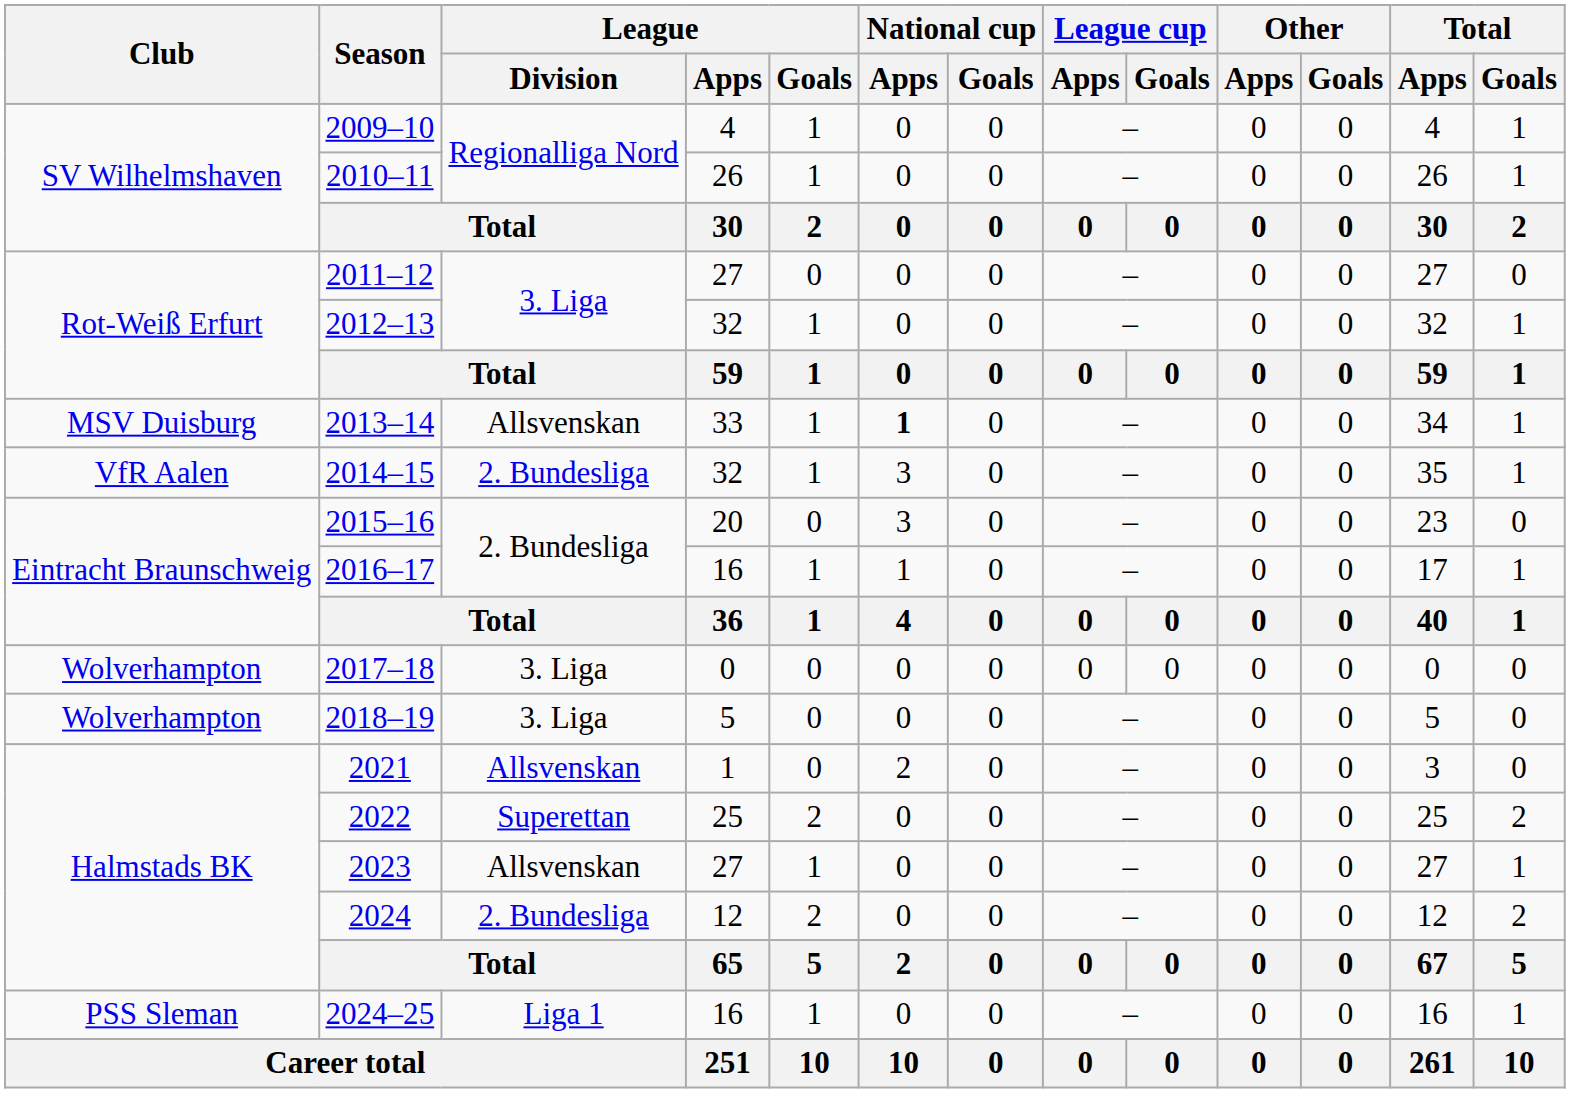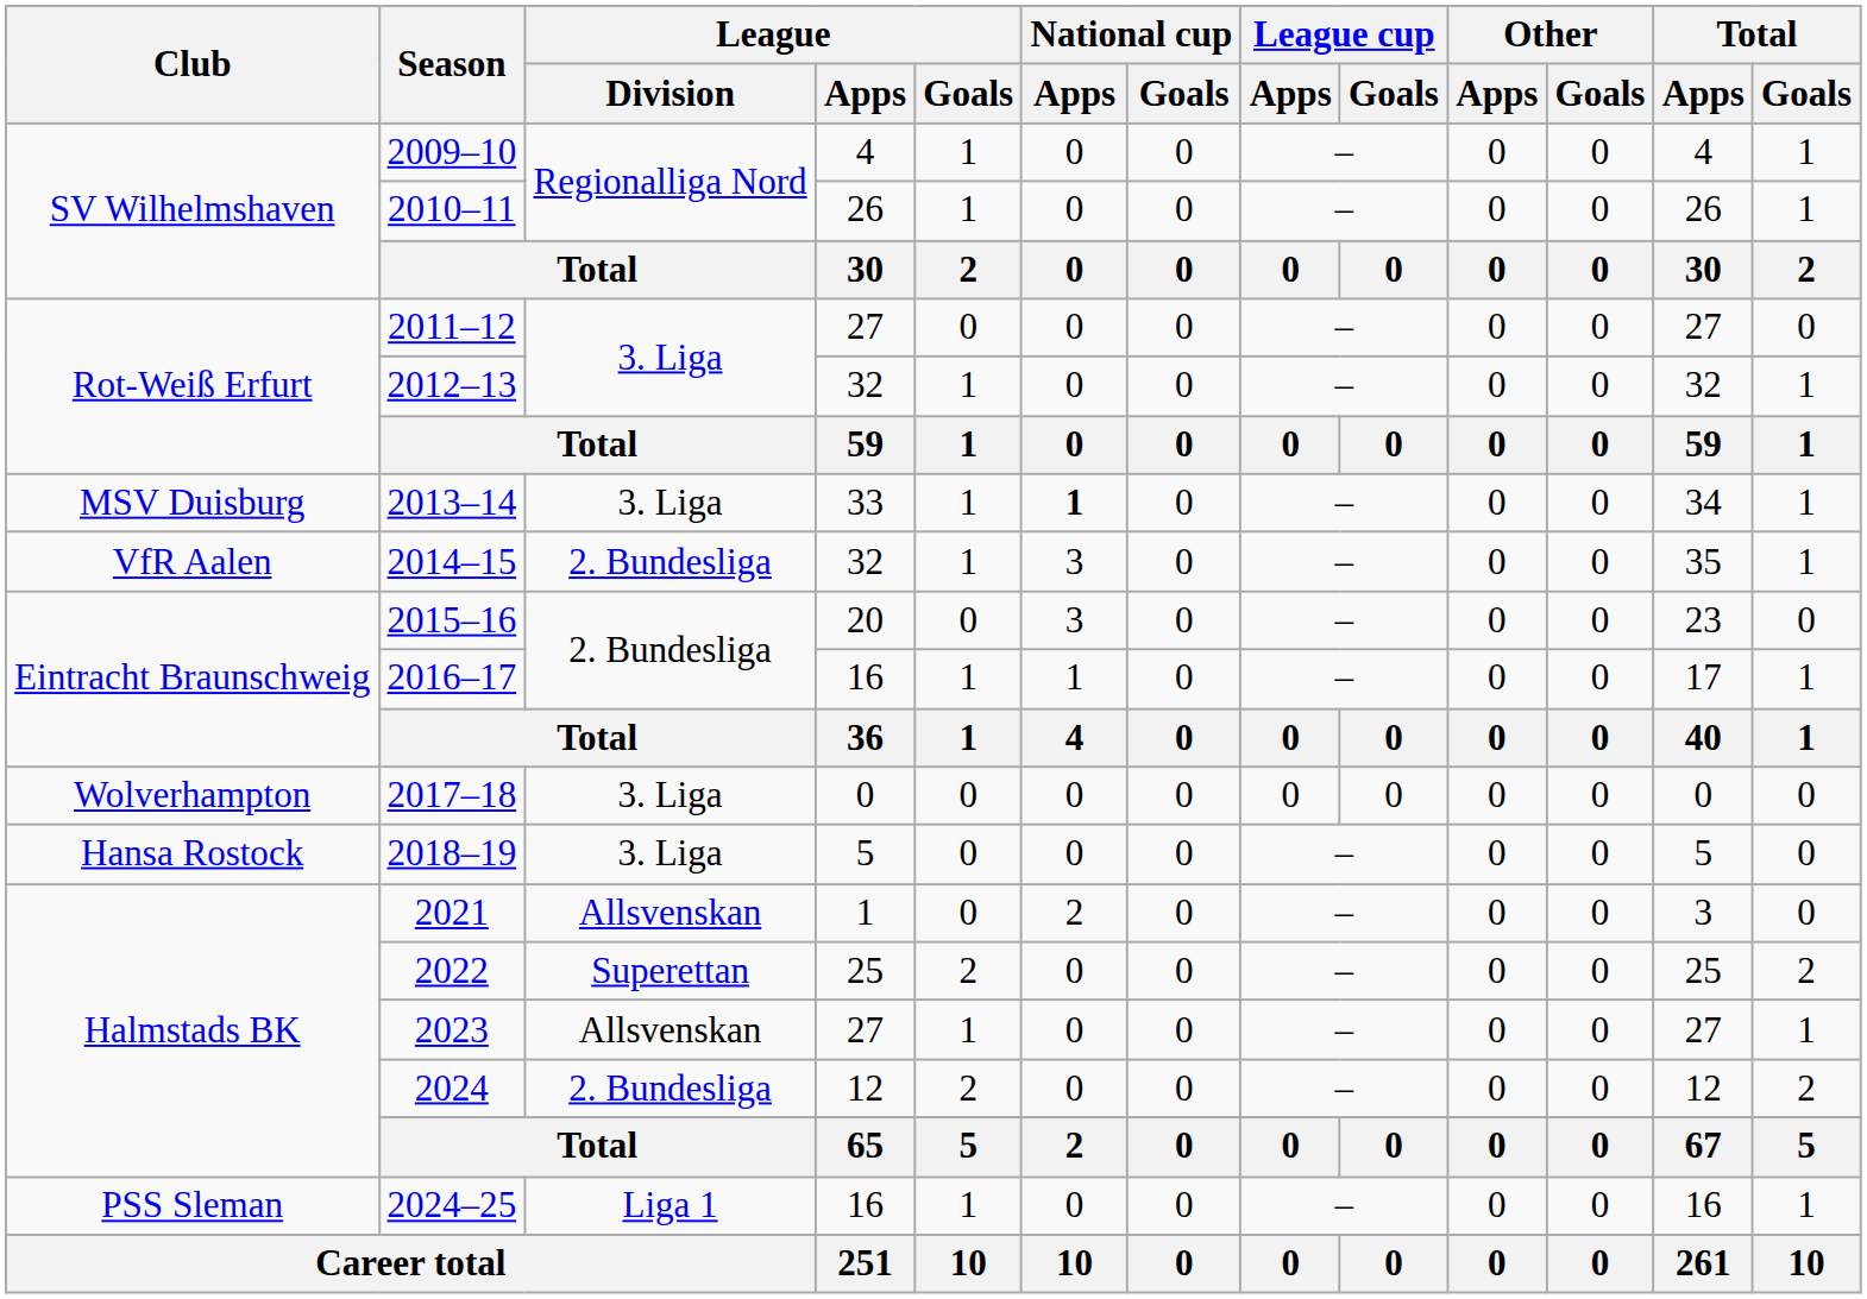 <table class="wikitable" style="text-align: center">
 <tr>
 <th rowspan="2">Club</th>
 <th rowspan="2">Season</th>
 <th colspan="3">League</th>
 <th colspan="2">National cup</th>
 <th colspan="2"><a href='#'>League cup</a></th>
 <th colspan="2">Other</th>
 <th colspan="2">Total</th>
 </tr>
 <tr>
 <th>Division</th>
 <th>Apps</th>
 <th>Goals</th>
 <th>Apps</th>
 <th>Goals</th>
 <th>Apps</th>
 <th>Goals</th>
 <th>Apps</th>
 <th>Goals</th>
 <th>Apps</th>
 <th>Goals</th>
 </tr>
 <tr>
 <td rowspan="3"><a href='#'>SV Wilhelmshaven</a></td>
 <td><a href='#'>2009–10</a></td>
 <td rowspan="2"><a href='#'>Regionalliga Nord</a></td>
 <td>4</td>
 <td>1</td>
 <td>0</td>
 <td>0</td>
 <td colspan="2">–</td>
 <td>0</td>
 <td>0</td>
 <td>4</td>
 <td>1</td>
 </tr>
 <tr>
 <td><a href='#'>2010–11</a></td>
 <td>26</td>
 <td>1</td>
 <td>0</td>
 <td>0</td>
 <td colspan="2">–</td>
 <td>0</td>
 <td>0</td>
 <td>26</td>
 <td>1</td>
 </tr>
 <tr>
 <th colspan="2">Total</th>
 <th>30</th>
 <th>2</th>
 <th>0</th>
 <th>0</th>
 <th>0</th>
 <th>0</th>
 <th>0</th>
 <th>0</th>
 <th>30</th>
 <th>2</th>
 </tr>
 <tr>
 <td rowspan="3"><a href='#'>Rot-Weiß Erfurt</a></td>
 <td><a href='#'>2011–12</a></td>
 <td rowspan="2"><a href='#'>3. Liga</a></td>
 <td>27</td>
 <td>0</td>
 <td>0</td>
 <td>0</td>
 <td colspan="2">–</td>
 <td>0</td>
 <td>0</td>
 <td>27</td>
 <td>0</td>
 </tr>
 <tr>
 <td><a href='#'>2012–13</a></td>
 <td>32</td>
 <td>1</td>
 <td>0</td>
 <td>0</td>
 <td colspan="2">–</td>
 <td>0</td>
 <td>0</td>
 <td>32</td>
 <td>1</td>
 </tr>
 <tr>
 <th colspan="2">Total</th>
 <th>59</th>
 <th>1</th>
 <th>0</th>
 <th>0</th>
 <th>0</th>
 <th>0</th>
 <th>0</th>
 <th>0</th>
 <th>59</th>
 <th>1</th>
 </tr>
 <tr>
 <td><a href='#'>MSV Duisburg</a></td>
 <td><a href='#'>2013–14</a></td>
-<td>Allsvenskan</td>
+<td>3. Liga</td>
 <td>33</td>
 <td>1</td>
 <td><strong>1</strong></td>
 <td>0</td>
 <td colspan="2">–</td>
 <td>0</td>
 <td>0</td>
 <td>34</td>
 <td>1</td>
 </tr>
 <tr>
 <td><a href='#'>VfR Aalen</a></td>
 <td><a href='#'>2014–15</a></td>
 <td><a href='#'>2. Bundesliga</a></td>
 <td>32</td>
 <td>1</td>
 <td>3</td>
 <td>0</td>
 <td colspan="2">–</td>
 <td>0</td>
 <td>0</td>
 <td>35</td>
 <td>1</td>
 </tr>
 <tr>
 <td rowspan="3"><a href='#'>Eintracht Braunschweig</a></td>
 <td><a href='#'>2015–16</a></td>
 <td rowspan="2">2. Bundesliga</td>
 <td>20</td>
 <td>0</td>
 <td>3</td>
 <td>0</td>
 <td colspan="2">–</td>
 <td>0</td>
 <td>0</td>
 <td>23</td>
 <td>0</td>
 </tr>
 <tr>
 <td><a href='#'>2016–17</a></td>
 <td>16</td>
 <td>1</td>
 <td>1</td>
 <td>0</td>
 <td colspan="2">–</td>
 <td>0</td>
 <td>0</td>
 <td>17</td>
 <td>1</td>
 </tr>
 <tr>
 <th colspan="2">Total</th>
 <th>36</th>
 <th>1</th>
 <th>4</th>
 <th>0</th>
 <th>0</th>
 <th>0</th>
 <th>0</th>
 <th>0</th>
 <th>40</th>
 <th>1</th>
 </tr>
 <tr>
 <td><a href='#'>Wolverhampton</a></td>
 <td><a href='#'>2017–18</a></td>
 <td>3. Liga</td>
 <td>0</td>
 <td>0</td>
 <td>0</td>
 <td>0</td>
 <td>0</td>
 <td>0</td>
 <td>0</td>
 <td>0</td>
 <td>0</td>
 <td>0</td>
 </tr>
 <tr>
-<td><a href='#'>Wolverhampton</a></td>
+<td><a href='#'>Hansa Rostock</a></td>
 <td><a href='#'>2018–19</a></td>
 <td>3. Liga</td>
 <td>5</td>
 <td>0</td>
 <td>0</td>
 <td>0</td>
 <td colspan="2">–</td>
 <td>0</td>
 <td>0</td>
 <td>5</td>
 <td>0</td>
 </tr>
 <tr>
 <td rowspan="5"><a href='#'>Halmstads BK</a></td>
 <td><a href='#'>2021</a></td>
 <td><a href='#'>Allsvenskan</a></td>
 <td>1</td>
 <td>0</td>
 <td>2</td>
 <td>0</td>
 <td colspan="2">–</td>
 <td>0</td>
 <td>0</td>
 <td>3</td>
 <td>0</td>
 </tr>
 <tr>
 <td><a href='#'>2022</a></td>
 <td><a href='#'>Superettan</a></td>
 <td>25</td>
 <td>2</td>
 <td>0</td>
 <td>0</td>
 <td colspan="2">–</td>
 <td>0</td>
 <td>0</td>
 <td>25</td>
 <td>2</td>
 </tr>
 <tr>
 <td><a href='#'>2023</a></td>
 <td>Allsvenskan</td>
 <td>27</td>
 <td>1</td>
 <td>0</td>
 <td>0</td>
 <td colspan="2">–</td>
 <td>0</td>
 <td>0</td>
 <td>27</td>
 <td>1</td>
 </tr>
 <tr>
 <td><a href='#'>2024</a></td>
 <td><a href='#'>2. Bundesliga</a></td>
 <td>12</td>
 <td>2</td>
 <td>0</td>
 <td>0</td>
 <td colspan="2">–</td>
 <td>0</td>
 <td>0</td>
 <td>12</td>
 <td>2</td>
 </tr>
 <tr>
 <th colspan="2">Total</th>
 <th>65</th>
 <th>5</th>
 <th>2</th>
 <th>0</th>
 <th>0</th>
 <th>0</th>
 <th>0</th>
 <th>0</th>
 <th>67</th>
 <th>5</th>
 </tr>
 <tr>
 <td rowspan="1"><a href='#'>PSS Sleman</a></td>
 <td><a href='#'>2024–25</a></td>
 <td><a href='#'>Liga 1</a></td>
 <td>16</td>
 <td>1</td>
 <td>0</td>
 <td>0</td>
 <td colspan="2">–</td>
 <td>0</td>
 <td>0</td>
 <td>16</td>
 <td>1</td>
 </tr>
 <tr>
 <th colspan="3">Career total</th>
 <th>251</th>
 <th>10</th>
 <th>10</th>
 <th>0</th>
 <th>0</th>
 <th>0</th>
 <th>0</th>
 <th>0</th>
 <th>261</th>
 <th>10</th>
 </tr>
 </table>
